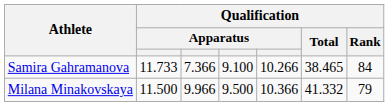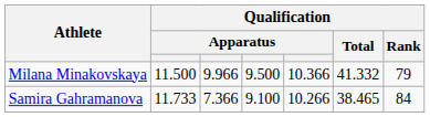 <table class="wikitable" style="font-size:90%">
 <tr>
 <th rowspan=3>Athlete</th>
 <th colspan=6>Qualification</th>
 </tr>
 <tr style="font-size:95%">
 <th colspan=4>Apparatus</th>
 <th rowspan=2>Total</th>
 <th rowspan=2>Rank</th>
 </tr>
 <tr style="font-size:95%">
 <th></th>
 <th></th>
 <th></th>
 <th></th>
 </tr>
 <tr align=center>
+<td align=left><a href='#'>Milana Minakovskaya</a></td>
+<td>11.500</td>
+<td>9.966</td>
+<td>9.500</td>
+<td>10.366</td>
+<td>41.332</td>
+<td>79</td>
+</tr>
+<tr align=center>
 <td align=left><a href='#'>Samira Gahramanova</a></td>
 <td>11.733</td>
 <td>7.366</td>
 <td>9.100</td>
 <td>10.266</td>
 <td>38.465</td>
 <td>84</td>
 </tr>
-<tr align=center>
-<td align=left><a href='#'>Milana Minakovskaya</a></td>
-<td>11.500</td>
-<td>9.966</td>
-<td>9.500</td>
-<td>10.366</td>
-<td>41.332</td>
-<td>79</td>
-</tr>
 </table>
